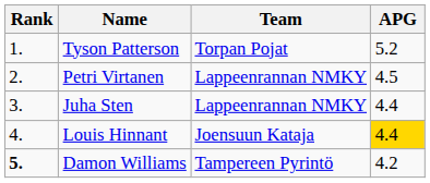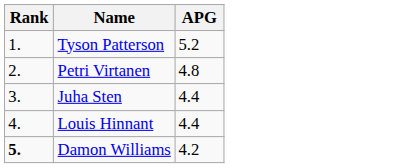 <table class="wikitable">
 <tr>
 <th width=40>Rank</th>
 <th>Name</th>
-<th>Team</th>
 <th width=40>APG</th>
 </tr>
 <tr>
 <td>1.</td>
 <td> <a href='#'>Tyson Patterson</a></td>
-<td><a href='#'>Torpan Pojat</a></td>
 <td>5.2</td>
 </tr>
 <tr>
 <td>2.</td>
 <td> <a href='#'>Petri Virtanen</a></td>
-<td><a href='#'>Lappeenrannan NMKY</a></td>
-<td>4.5</td>
+<td>4.8</td>
 </tr>
 <tr>
 <td>3.</td>
 <td> <a href='#'>Juha Sten</a></td>
-<td><a href='#'>Lappeenrannan NMKY</a></td>
 <td>4.4</td>
 </tr>
 <tr>
 <td>4.</td>
 <td> <a href='#'>Louis Hinnant</a></td>
-<td><a href='#'>Joensuun Kataja</a></td>
-<td style="background: gold;">4.4</td>
+<td>4.4</td>
 </tr>
 <tr>
 <td><strong>5.</strong></td>
 <td> <a href='#'>Damon Williams</a></td>
-<td><a href='#'>Tampereen Pyrintö</a></td>
 <td>4.2</td>
 </tr>
 </table>
